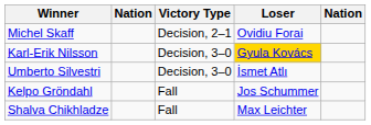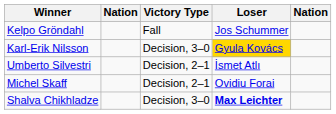 <table class="wikitable sortable" style="text-align:left;">
 <tr>
 <th>Winner</th>
 <th>Nation</th>
 <th>Victory Type</th>
 <th>Loser</th>
 <th>Nation</th>
 </tr>
 <tr>
-<td><a href='#'>Michel Skaff</a></td>
+<td><a href='#'>Kelpo Gröndahl</a></td>
 <td></td>
-<td>Decision, 2–1</td>
-<td><a href='#'>Ovidiu Forai</a></td>
+<td>Fall</td>
+<td><a href='#'>Jos Schummer</a></td>
 <td></td>
 </tr>
 <tr>
 <td><a href='#'>Karl-Erik Nilsson</a></td>
 <td></td>
 <td>Decision, 3–0</td>
 <td style="background: gold;"><a href='#'>Gyula Kovács</a></td>
 <td></td>
 </tr>
 <tr>
 <td><a href='#'>Umberto Silvestri</a></td>
 <td></td>
-<td>Decision, 3–0</td>
+<td>Decision, 2–1</td>
 <td><a href='#'>İsmet Atlı</a></td>
 <td></td>
 </tr>
 <tr>
-<td><a href='#'>Kelpo Gröndahl</a></td>
+<td><a href='#'>Michel Skaff</a></td>
 <td></td>
-<td>Fall</td>
-<td><a href='#'>Jos Schummer</a></td>
+<td>Decision, 2–1</td>
+<td><a href='#'>Ovidiu Forai</a></td>
 <td></td>
 </tr>
 <tr>
 <td><a href='#'>Shalva Chikhladze</a></td>
 <td></td>
-<td>Fall</td>
-<td><a href='#'>Max Leichter</a></td>
+<td>Decision, 3–0</td>
+<td><strong><a href='#'>Max Leichter</a></strong></td>
 <td></td>
 </tr>
 </table>
